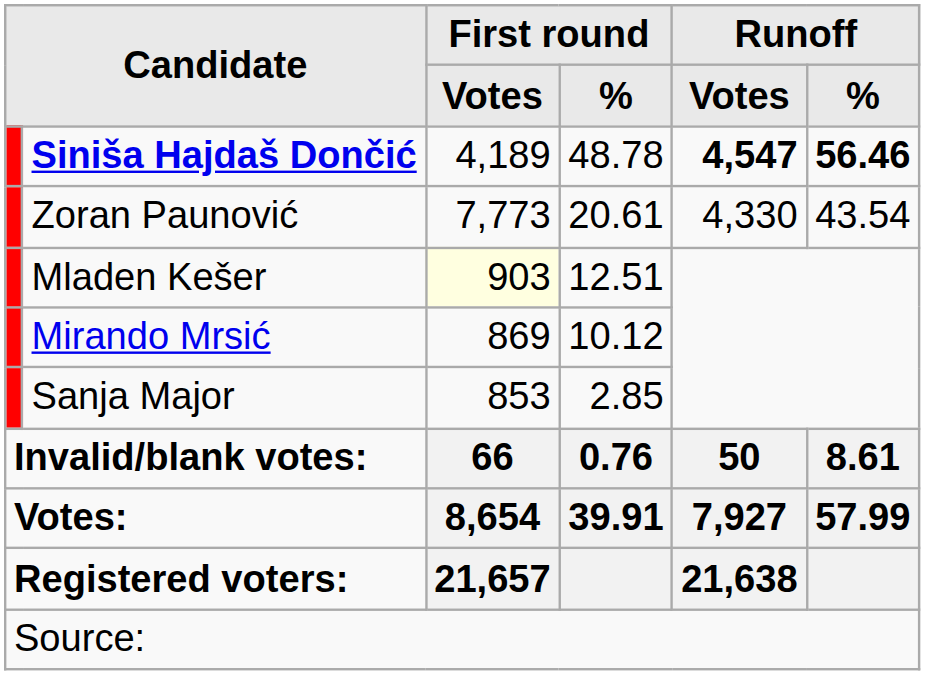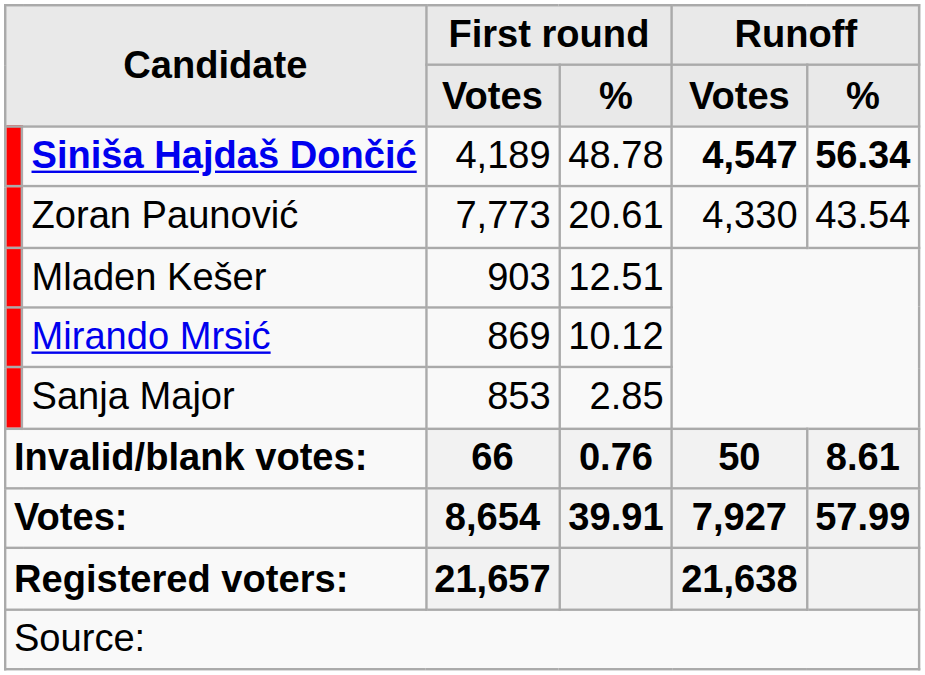 <table class="wikitable">
 <tr style="background:#c9c9c9;">
 <th colspan="2" rowspan="2" style="background:#e9e9e9; text-align:center;">Candidate</th>
 <th colspan="2" style="background:#e9e9e9; text-align:center;">First round</th>
 <th colspan="2" style="background:#e9e9e9; text-align:center;">Runoff</th>
 </tr>
 <tr>
 <th style="background:#e9e9e9; text-align:center;">Votes</th>
 <th style="background:#e9e9e9; text-align:center;">%</th>
 <th style="background:#e9e9e9; text-align:center;">Votes</th>
 <th style="background:#e9e9e9; text-align:center;">%</th>
 </tr>
 <tr>
 <td style="background:red;"></td>
 <td style="text-align:left;"><strong><a href='#'>Siniša Hajdaš Dončić</a></strong></td>
 <td style="text-align:right;">4,189</td>
 <td style="text-align:right;">48.78</td>
 <td style="text-align:right;"><strong>4,547</strong></td>
-<td style="text-align:right;"><strong>56.46</strong></td>
+<td style="text-align:right;"><strong>56.34</strong></td>
 </tr>
 <tr>
 <td style="background:red;"></td>
 <td style="text-align:left;">Zoran Paunović</td>
 <td style="text-align:right;">7,773</td>
 <td style="text-align:right;">20.61</td>
 <td style="text-align:right;">4,330</td>
 <td style="text-align:right;">43.54</td>
 </tr>
 <tr>
 <td style="background:red;"></td>
 <td style="text-align:left;">Mladen Kešer</td>
-<td style="background: lightyellow; text-align:right;">903</td>
+<td style="text-align:right;">903</td>
 <td style="text-align:right;">12.51</td>
 </tr>
 <tr>
 <td style="background:red;"></td>
 <td style="text-align:left;"><a href='#'>Mirando Mrsić</a></td>
 <td style="text-align:right;">869</td>
 <td style="text-align:right;">10.12</td>
 </tr>
 <tr>
 <td style="background:red;"></td>
 <td style="text-align:left;">Sanja Major</td>
 <td style="text-align:right;">853</td>
 <td style="text-align:right;">2.85</td>
 </tr>
 <tr>
 <td colspan="2" style="text-align:left;"><strong>Invalid/blank votes:</strong></td>
 <th align="right">66</th>
 <th align="right">0.76</th>
 <th align="right">50</th>
 <th align="right">8.61</th>
 </tr>
 <tr>
 <td colspan="2" style="text-align:left;"><strong>Votes:</strong></td>
 <th align="right">8,654</th>
 <th align="right">39.91</th>
 <th align="right">7,927</th>
 <th align="right">57.99</th>
 </tr>
 <tr>
 <td colspan="2" style="text-align:left;"><strong>Registered voters:</strong></td>
 <th align="right">21,657</th>
 <th align="right"></th>
 <th align="right">21,638</th>
 <th align="right"></th>
 </tr>
 <tr>
 <td colspan="7" style="text-align:left;">Source: </td>
 </tr>
 </table>
